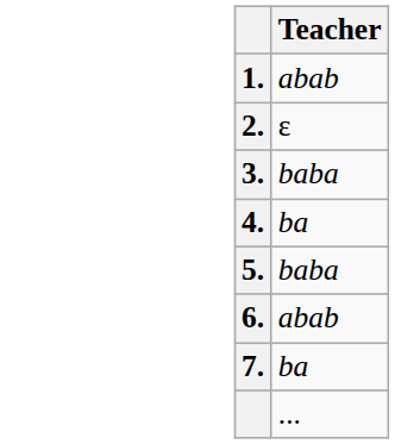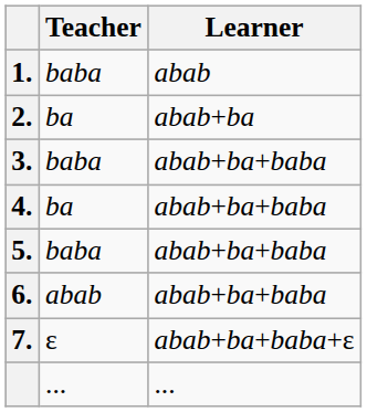 <table class="wikitable" style="float: right">
 <tr>
 <th></th>
 <th>Teacher</th>
+<th>Learner</th>
 </tr>
 <tr>
 <th>1.</th>
+<td><em>baba</em></td>
 <td><em>abab</em></td>
 </tr>
 <tr>
 <th>2.</th>
-<td>ε</td>
+<td><em>ba</em></td>
+<td><em>abab</em>+<em>ba</em></td>
 </tr>
 <tr>
 <th>3.</th>
 <td><em>baba</em></td>
+<td><em>abab</em>+<em>ba</em>+<em>baba</em></td>
 </tr>
 <tr>
 <th>4.</th>
 <td><em>ba</em></td>
+<td><em>abab</em>+<em>ba</em>+<em>baba</em></td>
 </tr>
 <tr>
 <th>5.</th>
 <td><em>baba</em></td>
+<td><em>abab</em>+<em>ba</em>+<em>baba</em></td>
 </tr>
 <tr>
 <th>6.</th>
 <td><em>abab</em></td>
+<td><em>abab</em>+<em>ba</em>+<em>baba</em></td>
 </tr>
 <tr>
 <th>7.</th>
-<td><em>ba</em></td>
+<td>ε</td>
+<td><em>abab</em>+<em>ba</em>+<em>baba</em>+ε</td>
 </tr>
 <tr>
 <th></th>
 <td>...</td>
+<td>...</td>
 </tr>
 </table>
